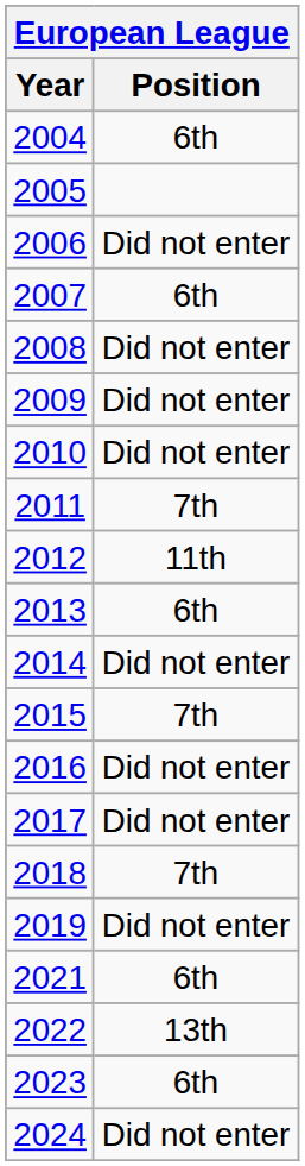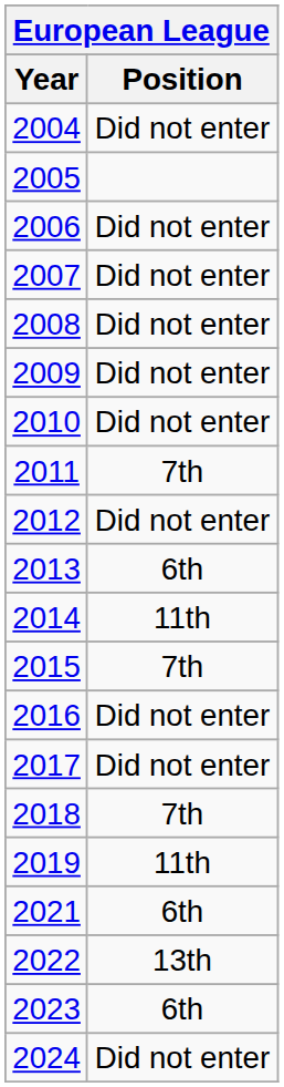 <table class="wikitable" style="text-align: center;font-size:94%;">
 <tr>
 <th colspan=5><a href='#'>European League</a></th>
 </tr>
 <tr>
 <th>Year</th>
 <th>Position</th>
 </tr>
 <tr>
 <td> <a href='#'>2004</a></td>
-<td>6th</td>
+<td>Did not enter</td>
 </tr>
 <tr>
 <td> <a href='#'>2005</a></td>
 <td></td>
 </tr>
 <tr>
 <td> <a href='#'>2006</a></td>
 <td>Did not enter</td>
 </tr>
 <tr>
 <td> <a href='#'>2007</a></td>
-<td>6th</td>
+<td>Did not enter</td>
 </tr>
 <tr>
 <td> <a href='#'>2008</a></td>
 <td>Did not enter</td>
 </tr>
 <tr>
 <td> <a href='#'>2009</a></td>
 <td>Did not enter</td>
 </tr>
 <tr>
 <td> <a href='#'>2010</a></td>
 <td>Did not enter</td>
 </tr>
 <tr>
 <td> <a href='#'>2011</a></td>
 <td>7th</td>
 </tr>
 <tr>
 <td> <a href='#'>2012</a></td>
-<td>11th</td>
+<td>Did not enter</td>
 </tr>
 <tr>
 <td> <a href='#'>2013</a></td>
 <td>6th</td>
 </tr>
 <tr>
 <td><a href='#'>2014</a></td>
-<td>Did not enter</td>
+<td>11th</td>
 </tr>
 <tr>
 <td> <a href='#'>2015</a></td>
 <td>7th</td>
 </tr>
 <tr>
 <td> <a href='#'>2016</a></td>
 <td>Did not enter</td>
 </tr>
 <tr>
 <td> <a href='#'>2017</a></td>
 <td>Did not enter</td>
 </tr>
 <tr>
 <td> <a href='#'>2018</a></td>
 <td>7th</td>
 </tr>
 <tr>
 <td> <a href='#'>2019</a></td>
-<td>Did not enter</td>
+<td>11th</td>
 </tr>
 <tr>
 <td> <a href='#'>2021</a></td>
 <td>6th</td>
 </tr>
 <tr>
 <td> <a href='#'>2022</a></td>
 <td>13th</td>
 </tr>
 <tr>
 <td> <a href='#'>2023</a></td>
 <td>6th</td>
 </tr>
 <tr>
 <td> <a href='#'>2024</a></td>
 <td>Did not enter</td>
 </tr>
 <tr>
 </tr>
 </table>
